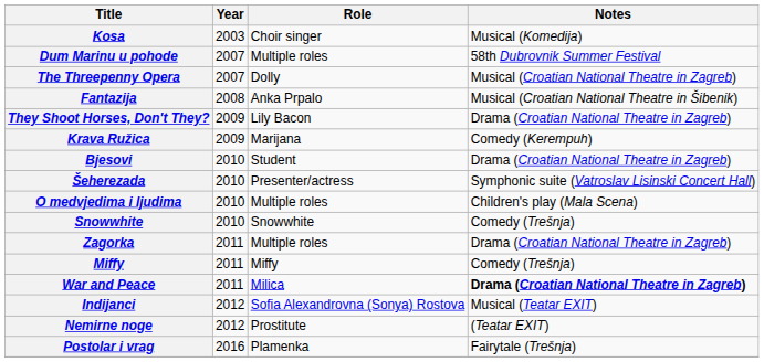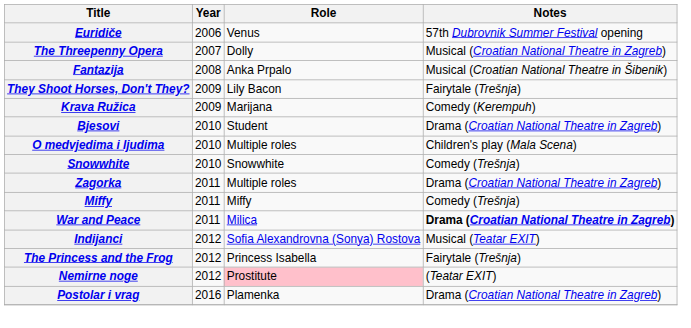 <table class="wikitable plainrowheaders sortable">
 <tr>
 <th scope="col">Title</th>
 <th scope="col">Year</th>
 <th scope="col">Role</th>
 <th scope="col" class="unsortable">Notes</th>
 </tr>
 <tr>
-<th scope="row"><em><a href='#'>Kosa</a></em></th>
-<td>2003</td>
-<td>Choir singer</td>
-<td>Musical (<em>Komedija</em>)</td>
-</tr>
-<tr>
-<th scope="row"><em><a href='#'>Dum Marinu u pohode</a></em></th>
-<td>2007</td>
-<td>Multiple roles</td>
-<td>58th <em><a href='#'>Dubrovnik Summer Festival</a></em></td>
+<th scope="row"><em><a href='#'>Euridiče</a></em></th>
+<td>2006</td>
+<td>Venus</td>
+<td>57th <em><a href='#'>Dubrovnik Summer Festival</a></em> opening</td>
 </tr>
 <tr>
 <th scope="row"><em><a href='#'>The Threepenny Opera</a></em></th>
 <td>2007</td>
 <td>Dolly</td>
 <td>Musical (<em><a href='#'>Croatian National Theatre in Zagreb</a></em>)</td>
 </tr>
 <tr>
 <th scope="row"><em><a href='#'>Fantazija</a></em></th>
 <td>2008</td>
 <td>Anka Prpalo</td>
 <td>Musical (<em>Croatian National Theatre in Šibenik</em>)</td>
 </tr>
 <tr>
 <th scope="row"><em><a href='#'>They Shoot Horses, Don't They?</a></em></th>
 <td>2009</td>
 <td>Lily Bacon</td>
-<td>Drama (<em><a href='#'>Croatian National Theatre in Zagreb</a></em>)</td>
+<td>Fairytale (<em>Trešnja</em>)</td>
 </tr>
 <tr>
 <th scope="row"><em><a href='#'>Krava Ružica</a></em></th>
 <td>2009</td>
 <td>Marijana</td>
 <td>Comedy (<em>Kerempuh</em>)</td>
 </tr>
 <tr>
 <th scope="row"><em><a href='#'>Bjesovi</a></em></th>
 <td>2010</td>
 <td>Student</td>
 <td>Drama (<em><a href='#'>Croatian National Theatre in Zagreb</a></em>)</td>
-</tr>
-<tr>
-<th scope="row"><em><a href='#'>Šeherezada</a></em></th>
-<td>2010</td>
-<td>Presenter/actress</td>
-<td>Symphonic suite (<em><a href='#'>Vatroslav Lisinski Concert Hall</a></em>)</td>
 </tr>
 <tr>
 <th scope="row"><em><a href='#'>O medvjedima i ljudima</a></em></th>
 <td>2010</td>
 <td>Multiple roles</td>
 <td>Children's play (<em>Mala Scena</em>)</td>
 </tr>
 <tr>
 <th scope="row"><em><a href='#'>Snowwhite</a></em></th>
 <td>2010</td>
 <td>Snowwhite</td>
 <td>Comedy (<em>Trešnja</em>)</td>
 </tr>
 <tr>
 <th scope="row"><em><a href='#'>Zagorka</a></em></th>
 <td>2011</td>
 <td>Multiple roles</td>
 <td>Drama (<em><a href='#'>Croatian National Theatre in Zagreb</a></em>)</td>
 </tr>
 <tr>
 <th scope="row"><em><a href='#'>Miffy</a></em></th>
 <td>2011</td>
 <td>Miffy</td>
 <td>Comedy (<em>Trešnja</em>)</td>
 </tr>
 <tr>
 <th scope="row"><em><a href='#'>War and Peace</a></em></th>
 <td>2011</td>
 <td><a href='#'>Milica</a></td>
 <td><strong>Drama (<em><a href='#'>Croatian National Theatre in Zagreb</a></em>)</strong></td>
 </tr>
 <tr>
 <th scope="row"><em><a href='#'>Indijanci</a></em></th>
 <td>2012</td>
 <td><a href='#'>Sofia Alexandrovna (Sonya) Rostova</a></td>
 <td>Musical (<em><a href='#'>Teatar EXIT</a></em>)</td>
 </tr>
 <tr>
+<th scope="row"><em><a href='#'>The Princess and the Frog</a></em></th>
+<td>2012</td>
+<td>Princess Isabella</td>
+<td>Fairytale (<em>Trešnja</em>)</td>
+</tr>
+<tr>
 <th scope="row"><em><a href='#'>Nemirne noge</a></em></th>
 <td>2012</td>
-<td>Prostitute</td>
+<td style="background: pink;">Prostitute</td>
 <td>(<em>Teatar EXIT</em>)</td>
 </tr>
 <tr>
 <th scope="row"><em><a href='#'>Postolar i vrag</a></em></th>
 <td>2016</td>
 <td>Plamenka</td>
-<td>Fairytale (<em>Trešnja</em>)</td>
+<td>Drama (<em><a href='#'>Croatian National Theatre in Zagreb</a></em>)</td>
 </tr>
 <tr>
 </tr>
 </table>
